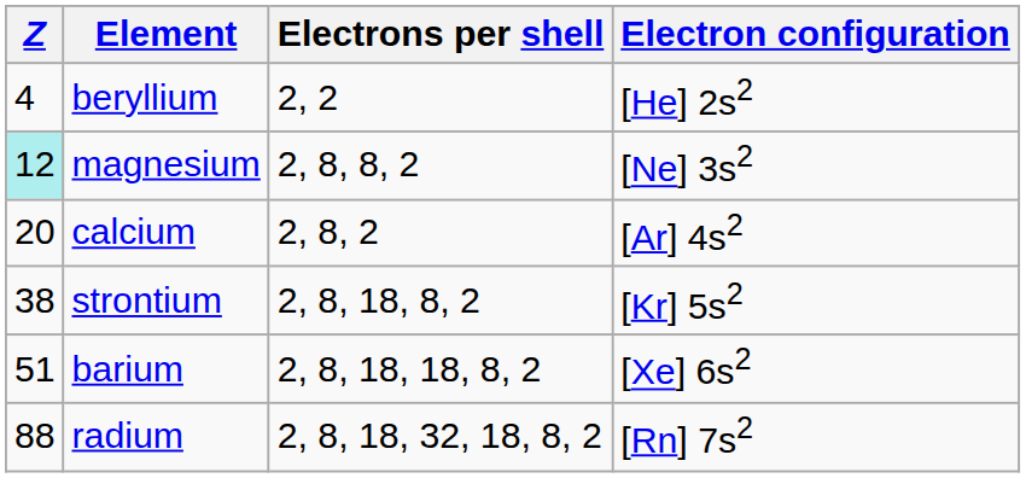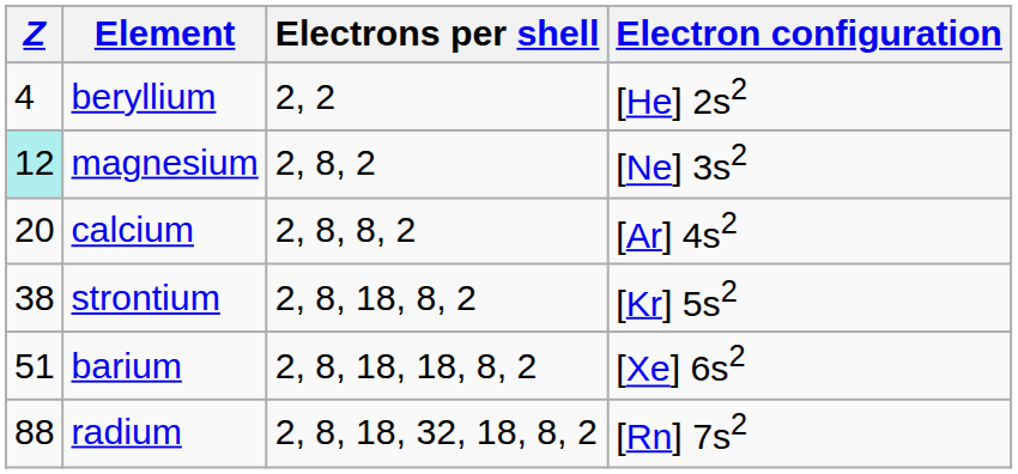 <table class="wikitable" style="white-space:nowrap;">
 <tr>
 <th><em><a href='#'>Z</a></em></th>
 <th><a href='#'>Element</a></th>
 <th>Electrons per <a href='#'>shell</a></th>
 <th><a href='#'>Electron configuration</a></th>
 </tr>
 <tr>
 <td>4</td>
 <td><a href='#'>beryllium</a></td>
 <td>2, 2</td>
 <td>&#91;<a href='#'>He</a>&#93; 2s<sup>2</sup></td>
 </tr>
 <tr>
 <td style="background: paleturquoise;">12</td>
 <td><a href='#'>magnesium</a></td>
-<td>2, 8, 8, 2</td>
+<td>2, 8, 2</td>
 <td>&#91;<a href='#'>Ne</a>&#93; 3s<sup>2</sup></td>
 </tr>
 <tr>
 <td>20</td>
 <td><a href='#'>calcium</a></td>
-<td>2, 8, 2</td>
+<td>2, 8, 8, 2</td>
 <td>&#91;<a href='#'>Ar</a>&#93; 4s<sup>2</sup></td>
 </tr>
 <tr>
 <td>38</td>
 <td><a href='#'>strontium</a></td>
 <td>2, 8, 18, 8, 2</td>
 <td>&#91;<a href='#'>Kr</a>&#93; 5s<sup>2</sup></td>
 </tr>
 <tr>
 <td>51</td>
 <td><a href='#'>barium</a></td>
 <td>2, 8, 18, 18, 8, 2</td>
 <td>&#91;<a href='#'>Xe</a>&#93; 6s<sup>2</sup></td>
 </tr>
 <tr>
 <td>88</td>
 <td><a href='#'>radium</a></td>
 <td>2, 8, 18, 32, 18, 8, 2</td>
 <td>&#91;<a href='#'>Rn</a>&#93; 7s<sup>2</sup></td>
 </tr>
 </table>
